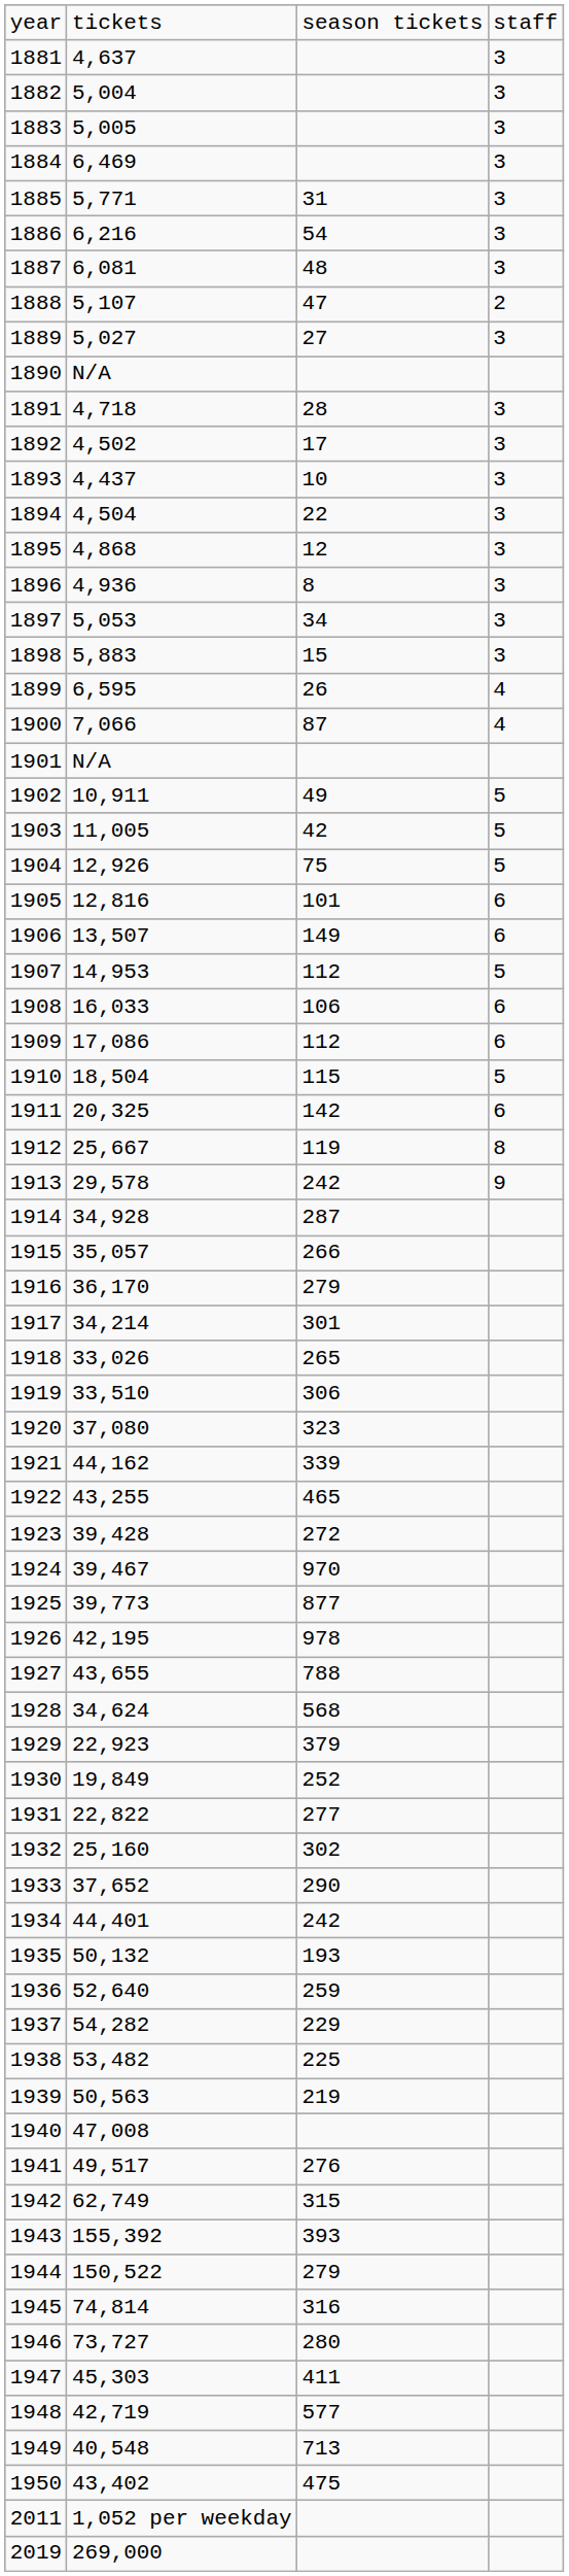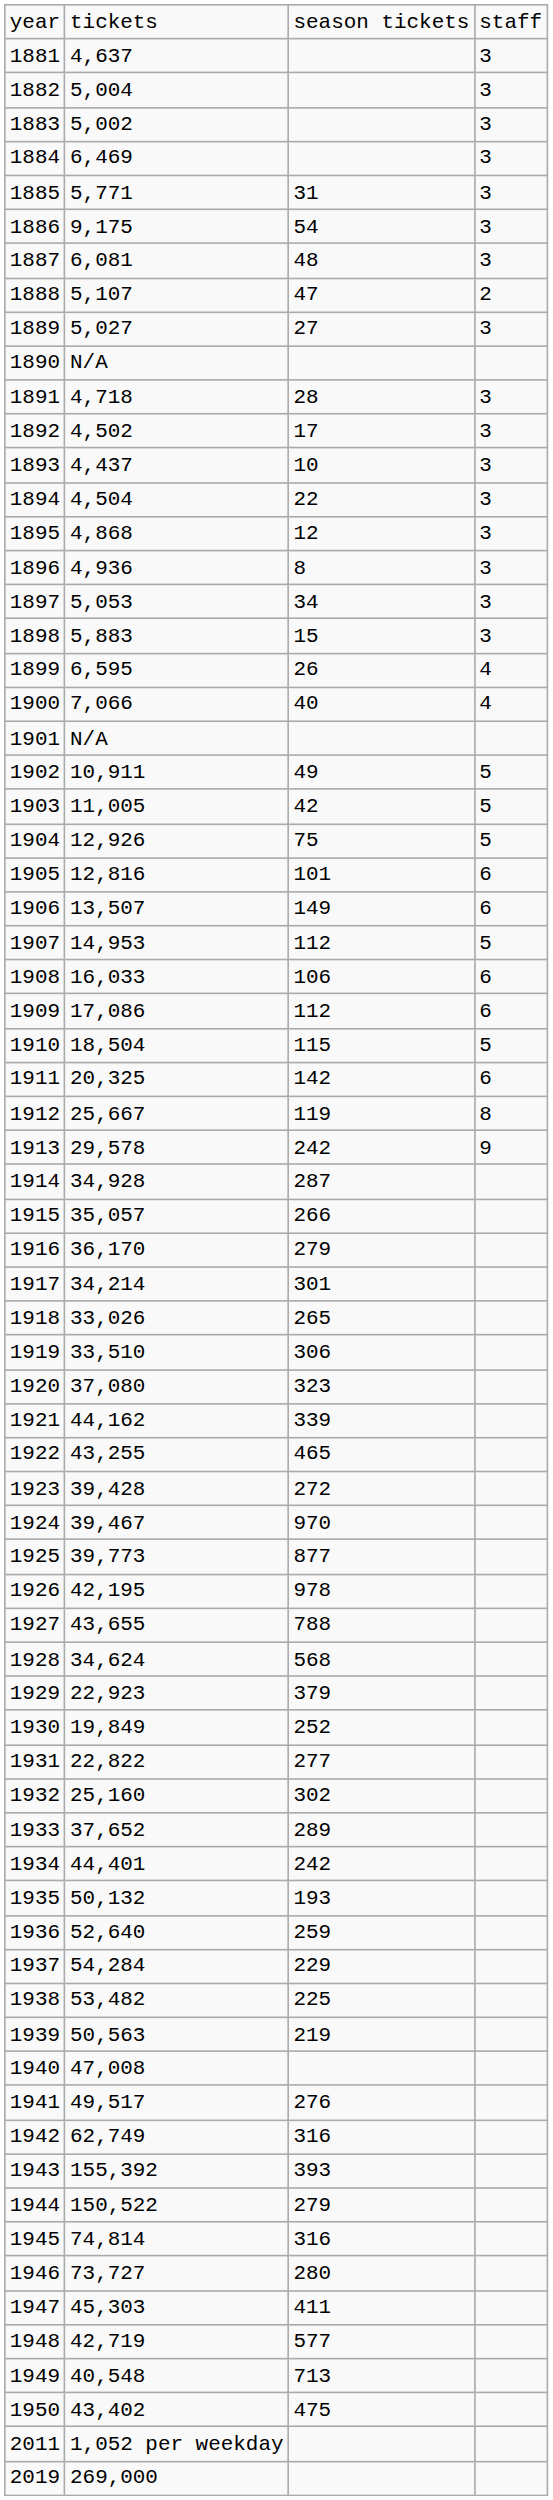 <table class="wikitable sortable mw-collapsible mw-collapsed">
 <tr>
 <td>year</td>
 <td>tickets</td>
 <td>season tickets</td>
 <td>staff</td>
 </tr>
 <tr>
 <td>1881</td>
 <td>4,637</td>
 <td></td>
 <td>3</td>
 </tr>
 <tr>
 <td>1882</td>
 <td>5,004</td>
 <td></td>
 <td>3</td>
 </tr>
 <tr>
 <td>1883</td>
-<td>5,005</td>
+<td>5,002</td>
 <td></td>
 <td>3</td>
 </tr>
 <tr>
 <td>1884</td>
 <td>6,469</td>
 <td></td>
 <td>3</td>
 </tr>
 <tr>
 <td>1885</td>
 <td>5,771</td>
 <td>31</td>
 <td>3</td>
 </tr>
 <tr>
 <td>1886</td>
-<td>6,216</td>
+<td>9,175</td>
 <td>54</td>
 <td>3</td>
 </tr>
 <tr>
 <td>1887</td>
 <td>6,081</td>
 <td>48</td>
 <td>3</td>
 </tr>
 <tr>
 <td>1888</td>
 <td>5,107</td>
 <td>47</td>
 <td>2</td>
 </tr>
 <tr>
 <td>1889</td>
 <td>5,027</td>
 <td>27</td>
 <td>3</td>
 </tr>
 <tr>
 <td>1890</td>
 <td>N/A</td>
 <td></td>
 <td></td>
 </tr>
 <tr>
 <td>1891</td>
 <td>4,718</td>
 <td>28</td>
 <td>3</td>
 </tr>
 <tr>
 <td>1892</td>
 <td>4,502</td>
 <td>17</td>
 <td>3</td>
 </tr>
 <tr>
 <td>1893</td>
 <td>4,437</td>
 <td>10</td>
 <td>3</td>
 </tr>
 <tr>
 <td>1894</td>
 <td>4,504</td>
 <td>22</td>
 <td>3</td>
 </tr>
 <tr>
 <td>1895</td>
 <td>4,868</td>
 <td>12</td>
 <td>3</td>
 </tr>
 <tr>
 <td>1896</td>
 <td>4,936</td>
 <td>8</td>
 <td>3</td>
 </tr>
 <tr>
 <td>1897</td>
 <td>5,053</td>
 <td>34</td>
 <td>3</td>
 </tr>
 <tr>
 <td>1898</td>
 <td>5,883</td>
 <td>15</td>
 <td>3</td>
 </tr>
 <tr>
 <td>1899</td>
 <td>6,595</td>
 <td>26</td>
 <td>4</td>
 </tr>
 <tr>
 <td>1900</td>
 <td>7,066</td>
-<td>87</td>
+<td>40</td>
 <td>4</td>
 </tr>
 <tr>
 <td>1901</td>
 <td>N/A</td>
 <td></td>
 <td></td>
 </tr>
 <tr>
 <td>1902</td>
 <td>10,911</td>
 <td>49</td>
 <td>5</td>
 </tr>
 <tr>
 <td>1903</td>
 <td>11,005</td>
 <td>42</td>
 <td>5</td>
 </tr>
 <tr>
 <td>1904</td>
 <td>12,926</td>
 <td>75</td>
 <td>5</td>
 </tr>
 <tr>
 <td>1905</td>
 <td>12,816</td>
 <td>101</td>
 <td>6</td>
 </tr>
 <tr>
 <td>1906</td>
 <td>13,507</td>
 <td>149</td>
 <td>6</td>
 </tr>
 <tr>
 <td>1907</td>
 <td>14,953</td>
 <td>112</td>
 <td>5</td>
 </tr>
 <tr>
 <td>1908</td>
 <td>16,033</td>
 <td>106</td>
 <td>6</td>
 </tr>
 <tr>
 <td>1909</td>
 <td>17,086</td>
 <td>112</td>
 <td>6</td>
 </tr>
 <tr>
 <td>1910</td>
 <td>18,504</td>
 <td>115</td>
 <td>5</td>
 </tr>
 <tr>
 <td>1911</td>
 <td>20,325</td>
 <td>142</td>
 <td>6</td>
 </tr>
 <tr>
 <td>1912</td>
 <td>25,667</td>
 <td>119</td>
 <td>8</td>
 </tr>
 <tr>
 <td>1913</td>
 <td>29,578</td>
 <td>242</td>
 <td>9</td>
 </tr>
 <tr>
 <td>1914</td>
 <td>34,928</td>
 <td>287</td>
 <td></td>
 </tr>
 <tr>
 <td>1915</td>
 <td>35,057</td>
 <td>266</td>
 <td></td>
 </tr>
 <tr>
 <td>1916</td>
 <td>36,170</td>
 <td>279</td>
 <td></td>
 </tr>
 <tr>
 <td>1917</td>
 <td>34,214</td>
 <td>301</td>
 <td></td>
 </tr>
 <tr>
 <td>1918</td>
 <td>33,026</td>
 <td>265</td>
 <td></td>
 </tr>
 <tr>
 <td>1919</td>
 <td>33,510</td>
 <td>306</td>
 <td></td>
 </tr>
 <tr>
 <td>1920</td>
 <td>37,080</td>
 <td>323</td>
 <td></td>
 </tr>
 <tr>
 <td>1921</td>
 <td>44,162</td>
 <td>339</td>
 <td></td>
 </tr>
 <tr>
 <td>1922</td>
 <td>43,255</td>
 <td>465</td>
 <td></td>
 </tr>
 <tr>
 <td>1923</td>
 <td>39,428</td>
 <td>272</td>
 <td></td>
 </tr>
 <tr>
 <td>1924</td>
 <td>39,467</td>
 <td>970</td>
 <td></td>
 </tr>
 <tr>
 <td>1925</td>
 <td>39,773</td>
 <td>877</td>
 <td></td>
 </tr>
 <tr>
 <td>1926</td>
 <td>42,195</td>
 <td>978</td>
 <td></td>
 </tr>
 <tr>
 <td>1927</td>
 <td>43,655</td>
 <td>788</td>
 <td></td>
 </tr>
 <tr>
 <td>1928</td>
 <td>34,624</td>
 <td>568</td>
 <td></td>
 </tr>
 <tr>
 <td>1929</td>
 <td>22,923</td>
 <td>379</td>
 <td></td>
 </tr>
 <tr>
 <td>1930</td>
 <td>19,849</td>
 <td>252</td>
 <td></td>
 </tr>
 <tr>
 <td>1931</td>
 <td>22,822</td>
 <td>277</td>
 <td></td>
 </tr>
 <tr>
 <td>1932</td>
 <td>25,160</td>
 <td>302</td>
 <td></td>
 </tr>
 <tr>
 <td>1933</td>
 <td>37,652</td>
-<td>290</td>
+<td>289</td>
 <td></td>
 </tr>
 <tr>
 <td>1934</td>
 <td>44,401</td>
 <td>242</td>
 <td></td>
 </tr>
 <tr>
 <td>1935</td>
 <td>50,132</td>
 <td>193</td>
 <td></td>
 </tr>
 <tr>
 <td>1936</td>
 <td>52,640</td>
 <td>259</td>
 <td></td>
 </tr>
 <tr>
 <td>1937</td>
-<td>54,282</td>
+<td>54,284</td>
 <td>229</td>
 <td></td>
 </tr>
 <tr>
 <td>1938</td>
 <td>53,482</td>
 <td>225</td>
 <td></td>
 </tr>
 <tr>
 <td>1939</td>
 <td>50,563</td>
 <td>219</td>
 <td></td>
 </tr>
 <tr>
 <td>1940</td>
 <td>47,008</td>
 <td></td>
 <td></td>
 </tr>
 <tr>
 <td>1941</td>
 <td>49,517</td>
 <td>276</td>
 <td></td>
 </tr>
 <tr>
 <td>1942</td>
 <td>62,749</td>
-<td>315</td>
+<td>316</td>
 <td></td>
 </tr>
 <tr>
 <td>1943</td>
 <td>155,392</td>
 <td>393</td>
 <td></td>
 </tr>
 <tr>
 <td>1944</td>
 <td>150,522</td>
 <td>279</td>
 <td></td>
 </tr>
 <tr>
 <td>1945</td>
 <td>74,814</td>
 <td>316</td>
 <td></td>
 </tr>
 <tr>
 <td>1946</td>
 <td>73,727</td>
 <td>280</td>
 <td></td>
 </tr>
 <tr>
 <td>1947</td>
 <td>45,303</td>
 <td>411</td>
 <td></td>
 </tr>
 <tr>
 <td>1948</td>
 <td>42,719</td>
 <td>577</td>
 <td></td>
 </tr>
 <tr>
 <td>1949</td>
 <td>40,548</td>
 <td>713</td>
 <td></td>
 </tr>
 <tr>
 <td>1950</td>
 <td>43,402</td>
 <td>475</td>
 <td></td>
 </tr>
 <tr>
 <td>2011</td>
 <td>1,052 per weekday</td>
 <td></td>
 <td></td>
 </tr>
 <tr>
 <td>2019</td>
 <td>269,000</td>
 <td></td>
 <td></td>
 </tr>
 </table>
